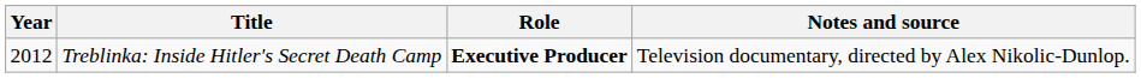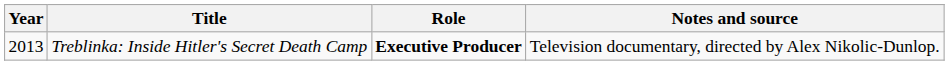 <table class="wikitable sortable">
 <tr>
 <th>Year</th>
 <th>Title</th>
 <th>Role</th>
 <th class="unsortable">Notes and source</th>
 </tr>
 <tr>
-<td>2012</td>
+<td>2013</td>
 <td><em>Treblinka: Inside Hitler's Secret Death Camp</em></td>
 <td><strong>Executive Producer</strong></td>
 <td>Television documentary, directed by Alex Nikolic-Dunlop.</td>
 </tr>
 </table>
